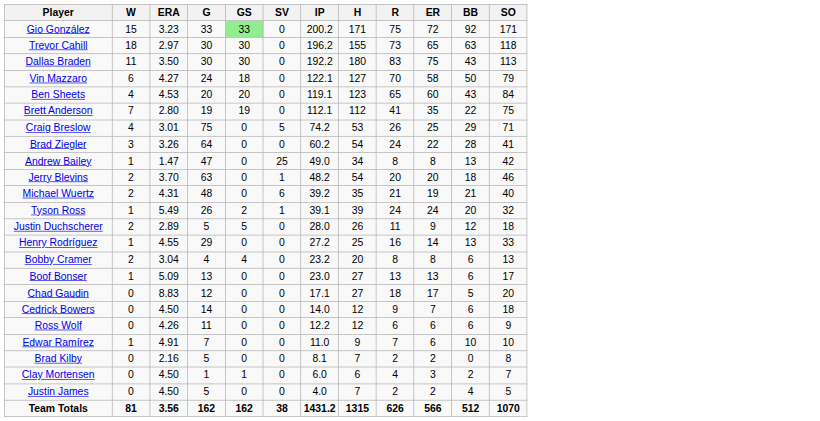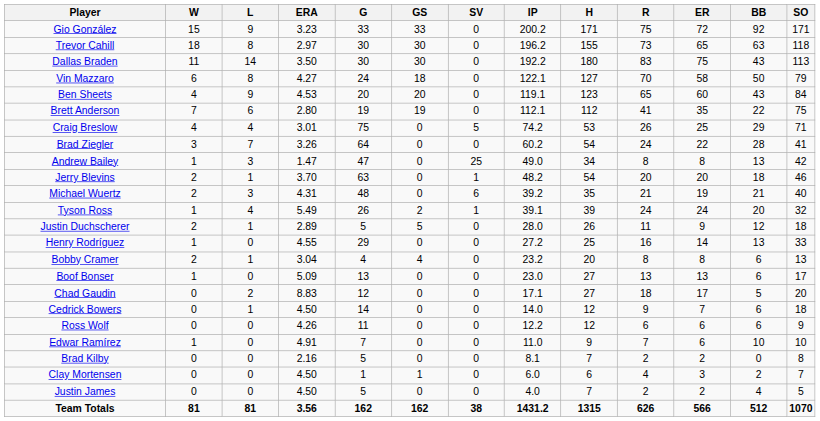 <table class=wikitable style="text-align:center">
 <tr>
 <th bgcolor=#DDDDFF; width="20%">Player</th>
 <th bgcolor=#DDDDFF; width="7%">W</th>
+<th bgcolor=#DDDDFF; width="7%">L</th>
 <th bgcolor=#DDDDFF; width="7%">ERA</th>
 <th bgcolor=#DDDDFF; width="7%">G</th>
 <th bgcolor=#DDDDFF; width="7%">GS</th>
 <th bgcolor=#DDDDFF; width="7%">SV</th>
 <th bgcolor=#DDDDFF; width="7%">IP</th>
 <th bgcolor=#DDDDFF; width="7%">H</th>
 <th bgcolor=#DDDDFF; width="7%">R</th>
 <th bgcolor=#DDDDFF; width="7%">ER</th>
 <th bgcolor=#DDDDFF; width="7%">BB</th>
 <th bgcolor=#DDDDFF; width="7%">SO</th>
 </tr>
 <tr>
 <td><a href='#'>Gio González</a></td>
 <td>15</td>
+<td>9</td>
 <td>3.23</td>
 <td>33</td>
-<td style="background: lightgreen;">33</td>
+<td>33</td>
 <td>0</td>
 <td>200.2</td>
 <td>171</td>
 <td>75</td>
 <td>72</td>
 <td>92</td>
 <td>171</td>
 </tr>
 <tr>
 <td><a href='#'>Trevor Cahill</a></td>
 <td>18</td>
+<td>8</td>
 <td>2.97</td>
 <td>30</td>
 <td>30</td>
 <td>0</td>
 <td>196.2</td>
 <td>155</td>
 <td>73</td>
 <td>65</td>
 <td>63</td>
 <td>118</td>
 </tr>
 <tr>
 <td><a href='#'>Dallas Braden</a></td>
 <td>11</td>
+<td>14</td>
 <td>3.50</td>
 <td>30</td>
 <td>30</td>
 <td>0</td>
 <td>192.2</td>
 <td>180</td>
 <td>83</td>
 <td>75</td>
 <td>43</td>
 <td>113</td>
 </tr>
 <tr>
 <td><a href='#'>Vin Mazzaro</a></td>
 <td>6</td>
+<td>8</td>
 <td>4.27</td>
 <td>24</td>
 <td>18</td>
 <td>0</td>
 <td>122.1</td>
 <td>127</td>
 <td>70</td>
 <td>58</td>
 <td>50</td>
 <td>79</td>
 </tr>
 <tr>
 <td><a href='#'>Ben Sheets</a></td>
 <td>4</td>
+<td>9</td>
 <td>4.53</td>
 <td>20</td>
 <td>20</td>
 <td>0</td>
 <td>119.1</td>
 <td>123</td>
 <td>65</td>
 <td>60</td>
 <td>43</td>
 <td>84</td>
 </tr>
 <tr>
 <td><a href='#'>Brett Anderson</a></td>
 <td>7</td>
+<td>6</td>
 <td>2.80</td>
 <td>19</td>
 <td>19</td>
 <td>0</td>
 <td>112.1</td>
 <td>112</td>
 <td>41</td>
 <td>35</td>
 <td>22</td>
 <td>75</td>
 </tr>
 <tr>
 <td><a href='#'>Craig Breslow</a></td>
+<td>4</td>
 <td>4</td>
 <td>3.01</td>
 <td>75</td>
 <td>0</td>
 <td>5</td>
 <td>74.2</td>
 <td>53</td>
 <td>26</td>
 <td>25</td>
 <td>29</td>
 <td>71</td>
 </tr>
 <tr>
 <td><a href='#'>Brad Ziegler</a></td>
 <td>3</td>
+<td>7</td>
 <td>3.26</td>
 <td>64</td>
 <td>0</td>
 <td>0</td>
 <td>60.2</td>
 <td>54</td>
 <td>24</td>
 <td>22</td>
 <td>28</td>
 <td>41</td>
 </tr>
 <tr>
 <td><a href='#'>Andrew Bailey</a></td>
 <td>1</td>
+<td>3</td>
 <td>1.47</td>
 <td>47</td>
 <td>0</td>
 <td>25</td>
 <td>49.0</td>
 <td>34</td>
 <td>8</td>
 <td>8</td>
 <td>13</td>
 <td>42</td>
 </tr>
 <tr>
 <td><a href='#'>Jerry Blevins</a></td>
 <td>2</td>
+<td>1</td>
 <td>3.70</td>
 <td>63</td>
 <td>0</td>
 <td>1</td>
 <td>48.2</td>
 <td>54</td>
 <td>20</td>
 <td>20</td>
 <td>18</td>
 <td>46</td>
 </tr>
 <tr>
 <td><a href='#'>Michael Wuertz</a></td>
 <td>2</td>
+<td>3</td>
 <td>4.31</td>
 <td>48</td>
 <td>0</td>
 <td>6</td>
 <td>39.2</td>
 <td>35</td>
 <td>21</td>
 <td>19</td>
 <td>21</td>
 <td>40</td>
 </tr>
 <tr>
 <td><a href='#'>Tyson Ross</a></td>
 <td>1</td>
+<td>4</td>
 <td>5.49</td>
 <td>26</td>
 <td>2</td>
 <td>1</td>
 <td>39.1</td>
 <td>39</td>
 <td>24</td>
 <td>24</td>
 <td>20</td>
 <td>32</td>
 </tr>
 <tr>
 <td><a href='#'>Justin Duchscherer</a></td>
 <td>2</td>
+<td>1</td>
 <td>2.89</td>
 <td>5</td>
 <td>5</td>
 <td>0</td>
 <td>28.0</td>
 <td>26</td>
 <td>11</td>
 <td>9</td>
 <td>12</td>
 <td>18</td>
 </tr>
 <tr>
 <td><a href='#'>Henry Rodríguez</a></td>
 <td>1</td>
+<td>0</td>
 <td>4.55</td>
 <td>29</td>
 <td>0</td>
 <td>0</td>
 <td>27.2</td>
 <td>25</td>
 <td>16</td>
 <td>14</td>
 <td>13</td>
 <td>33</td>
 </tr>
 <tr>
 <td><a href='#'>Bobby Cramer</a></td>
 <td>2</td>
+<td>1</td>
 <td>3.04</td>
 <td>4</td>
 <td>4</td>
 <td>0</td>
 <td>23.2</td>
 <td>20</td>
 <td>8</td>
 <td>8</td>
 <td>6</td>
 <td>13</td>
 </tr>
 <tr>
 <td><a href='#'>Boof Bonser</a></td>
 <td>1</td>
+<td>0</td>
 <td>5.09</td>
 <td>13</td>
 <td>0</td>
 <td>0</td>
 <td>23.0</td>
 <td>27</td>
 <td>13</td>
 <td>13</td>
 <td>6</td>
 <td>17</td>
 </tr>
 <tr>
 <td><a href='#'>Chad Gaudin</a></td>
 <td>0</td>
+<td>2</td>
 <td>8.83</td>
 <td>12</td>
 <td>0</td>
 <td>0</td>
 <td>17.1</td>
 <td>27</td>
 <td>18</td>
 <td>17</td>
 <td>5</td>
 <td>20</td>
 </tr>
 <tr>
 <td><a href='#'>Cedrick Bowers</a></td>
 <td>0</td>
+<td>1</td>
 <td>4.50</td>
 <td>14</td>
 <td>0</td>
 <td>0</td>
 <td>14.0</td>
 <td>12</td>
 <td>9</td>
 <td>7</td>
 <td>6</td>
 <td>18</td>
 </tr>
 <tr>
 <td><a href='#'>Ross Wolf</a></td>
+<td>0</td>
 <td>0</td>
 <td>4.26</td>
 <td>11</td>
 <td>0</td>
 <td>0</td>
 <td>12.2</td>
 <td>12</td>
 <td>6</td>
 <td>6</td>
 <td>6</td>
 <td>9</td>
 </tr>
 <tr>
 <td><a href='#'>Edwar Ramírez</a></td>
 <td>1</td>
+<td>0</td>
 <td>4.91</td>
 <td>7</td>
 <td>0</td>
 <td>0</td>
 <td>11.0</td>
 <td>9</td>
 <td>7</td>
 <td>6</td>
 <td>10</td>
 <td>10</td>
 </tr>
 <tr>
 <td><a href='#'>Brad Kilby</a></td>
+<td>0</td>
 <td>0</td>
 <td>2.16</td>
 <td>5</td>
 <td>0</td>
 <td>0</td>
 <td>8.1</td>
 <td>7</td>
 <td>2</td>
 <td>2</td>
 <td>0</td>
 <td>8</td>
 </tr>
 <tr>
 <td><a href='#'>Clay Mortensen</a></td>
 <td>0</td>
+<td>0</td>
 <td>4.50</td>
 <td>1</td>
 <td>1</td>
 <td>0</td>
 <td>6.0</td>
 <td>6</td>
 <td>4</td>
 <td>3</td>
 <td>2</td>
 <td>7</td>
 </tr>
 <tr>
 <td><a href='#'>Justin James</a></td>
+<td>0</td>
 <td>0</td>
 <td>4.50</td>
 <td>5</td>
 <td>0</td>
 <td>0</td>
 <td>4.0</td>
 <td>7</td>
 <td>2</td>
 <td>2</td>
 <td>4</td>
 <td>5</td>
 </tr>
 <tr>
 <td><strong>Team Totals</strong></td>
 <td><strong>81</strong></td>
+<td><strong>81</strong></td>
 <td><strong>3.56</strong></td>
 <td><strong>162</strong></td>
 <td><strong>162</strong></td>
 <td><strong>38</strong></td>
 <td><strong>1431.2</strong></td>
 <td><strong>1315</strong></td>
 <td><strong>626</strong></td>
 <td><strong>566</strong></td>
 <td><strong>512</strong></td>
 <td><strong>1070</strong></td>
 </tr>
 </table>
